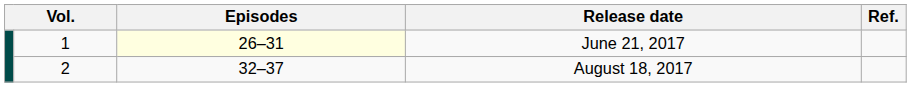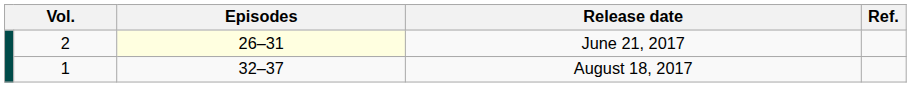 <table class="wikitable" style="text-align: center; width: 70%;">
 <tr>
 <th colspan="2">Vol.</th>
 <th>Episodes</th>
 <th scope="column">Release date</th>
 <th width="5%">Ref.</th>
 </tr>
 <tr>
 <td rowspan="10" width="1%" style="background: #004B49;"></td>
-<td>1</td>
+<td>2</td>
 <td style="background: lightyellow;">26–31</td>
 <td>June 21, 2017</td>
 <td></td>
 </tr>
 <tr>
-<td>2</td>
+<td>1</td>
 <td>32–37</td>
 <td>August 18, 2017</td>
 <td></td>
 </tr>
 </table>
